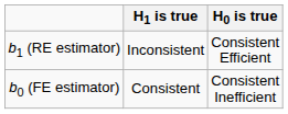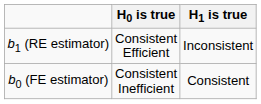 <table class="wikitable">
 <tr>
 <td></td>
+<th>H<sub>0</sub> is true</th>
 <th>H<sub>1</sub> is true</th>
-<th>H<sub>0</sub> is true</th>
 </tr>
 <tr align="center">
 <td><em>b</em><sub>1</sub> (RE estimator)</td>
+<td>Consistent <br> Efficient</td>
 <td>Inconsistent</td>
-<td>Consistent <br> Efficient</td>
 </tr>
 <tr align="center">
 <td><em>b</em><sub>0</sub> (FE estimator)</td>
+<td>Consistent <br> Inefficient</td>
 <td>Consistent</td>
-<td>Consistent <br> Inefficient</td>
 </tr>
 </table>
